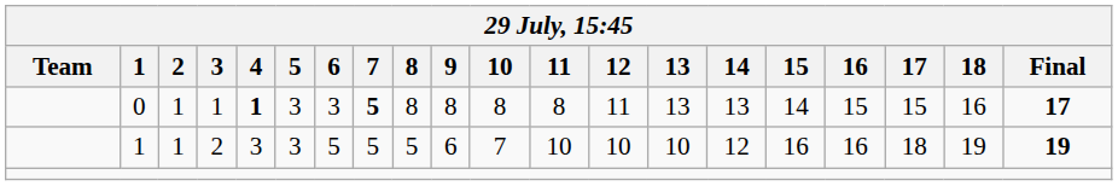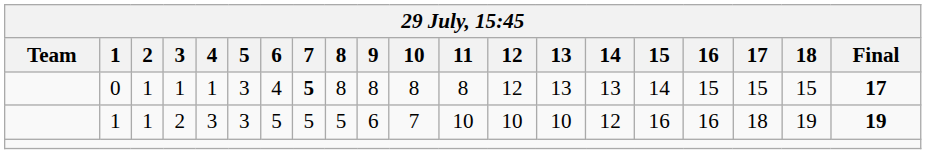 <table class=wikitable style="text-align:center; width: 55%">
 <tr>
 <th colspan=20><em>29 July, 15:45</em></th>
 </tr>
 <tr>
 <th>Team</th>
 <th>1</th>
 <th>2</th>
 <th>3</th>
 <th>4</th>
 <th>5</th>
 <th>6</th>
 <th>7</th>
 <th>8</th>
 <th>9</th>
 <th>10</th>
 <th>11</th>
 <th>12</th>
 <th>13</th>
 <th>14</th>
 <th>15</th>
 <th>16</th>
 <th>17</th>
 <th>18</th>
 <th>Final</th>
 </tr>
 <tr>
 <td align=left></td>
 <td>0</td>
 <td>1</td>
 <td>1</td>
-<td><strong>1</strong></td>
+<td>1</td>
 <td>3</td>
-<td>3</td>
+<td>4</td>
 <td><strong>5</strong></td>
 <td>8</td>
 <td>8</td>
 <td>8</td>
 <td>8</td>
-<td>11</td>
+<td>12</td>
 <td>13</td>
 <td>13</td>
 <td>14</td>
 <td>15</td>
 <td>15</td>
-<td>16</td>
+<td>15</td>
 <td><strong>17</strong></td>
 </tr>
 <tr>
 <td align=left><strong></strong></td>
 <td>1</td>
 <td>1</td>
 <td>2</td>
 <td>3</td>
 <td>3</td>
 <td>5</td>
 <td>5</td>
 <td>5</td>
 <td>6</td>
 <td>7</td>
 <td>10</td>
 <td>10</td>
 <td>10</td>
 <td>12</td>
 <td>16</td>
 <td>16</td>
 <td>18</td>
 <td>19</td>
 <td><strong>19</strong></td>
 </tr>
 <tr>
 <td colspan=20></td>
 </tr>
 </table>
